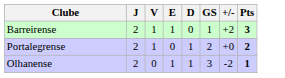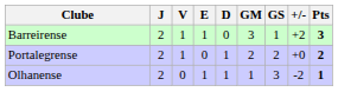 <table class="wikitable" style="text-align: center;">
 <tr>
 <th width=175>Clube</th>
 <th width=20>J</th>
 <th width=20>V</th>
 <th width=20>E</th>
 <th width=20>D</th>
+<th width=20>GM</th>
 <th width=20>GS</th>
 <th width=20>+/-</th>
 <th width=20>Pts</th>
 </tr>
 <tr bgcolor=#ccffcc>
 <td align=left>Barreirense</td>
 <td>2</td>
 <td>1</td>
 <td>1</td>
 <td>0</td>
+<td>3</td>
 <td>1</td>
 <td>+2</td>
 <td><strong>3</strong></td>
 </tr>
 <tr bgcolor=#ccccff>
 <td align=left>Portalegrense</td>
 <td>2</td>
 <td>1</td>
 <td>0</td>
 <td>1</td>
 <td>2</td>
+<td>2</td>
 <td>+0</td>
 <td><strong>2</strong></td>
 </tr>
 <tr bgcolor=#ccccff>
 <td align=left>Olhanense</td>
 <td>2</td>
 <td>0</td>
 <td>1</td>
 <td>1</td>
+<td>1</td>
 <td>3</td>
 <td>-2</td>
 <td><strong>1</strong></td>
 </tr>
 </table>
